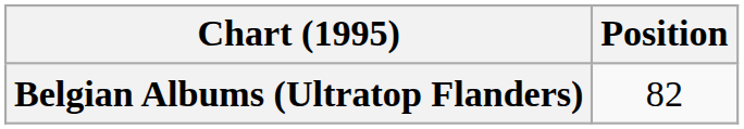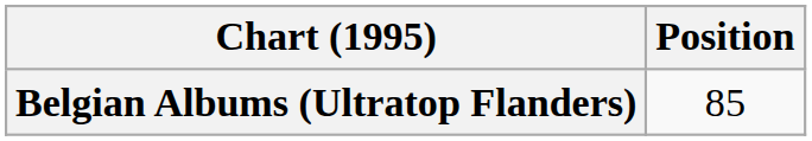 <table class="wikitable plainrowheaders" style="text-align:center">
 <tr>
 <th scope="col">Chart (1995)</th>
 <th scope="col">Position</th>
 </tr>
 <tr>
 <th scope="row">Belgian Albums (Ultratop Flanders)</th>
-<td>82</td>
+<td>85</td>
 </tr>
 </table>
